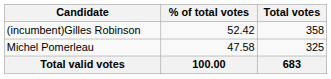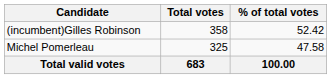 <table class="wikitable" width="475">
 <tr>
 <th align="left">Candidate</th>
+<th align="right">Total votes</th>
 <th align="right">% of total votes</th>
-<th align="right">Total votes</th>
 </tr>
 <tr>
 <td align="left">(incumbent)Gilles Robinson</td>
+<td align="right">358</td>
 <td align="right">52.42</td>
-<td align="right">358</td>
 </tr>
 <tr>
 <td align="left">Michel Pomerleau</td>
+<td align="right">325</td>
 <td align="right">47.58</td>
-<td align="right">325</td>
 </tr>
 <tr bgcolor="#EEEEEE">
 <th align="left">Total valid votes</th>
+<th align="right"><strong>683</strong></th>
 <th align="right"><strong>100.00</strong></th>
-<th align="right"><strong>683</strong></th>
 </tr>
 </table>
